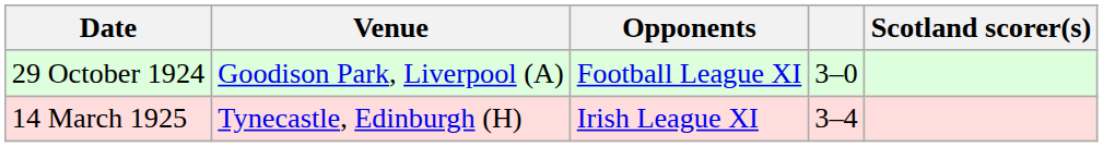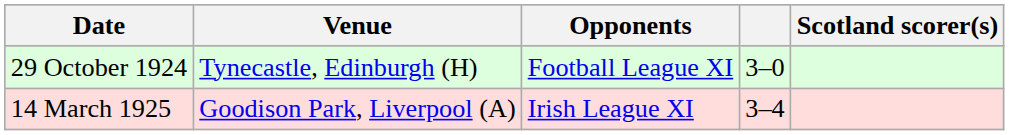 <table class="wikitable">
 <tr>
 <th>Date</th>
 <th>Venue</th>
 <th>Opponents</th>
 <th></th>
 <th>Scotland scorer(s)</th>
 </tr>
 <tr bgcolor=#ddffdd>
 <td>29 October 1924</td>
-<td><a href='#'>Goodison Park</a>, <a href='#'>Liverpool</a> (A)</td>
+<td><a href='#'>Tynecastle</a>, <a href='#'>Edinburgh</a> (H)</td>
 <td> <a href='#'>Football League XI</a></td>
 <td align=center>3–0</td>
 <td></td>
 </tr>
 <tr bgcolor=#ffdddd>
 <td>14 March 1925</td>
-<td><a href='#'>Tynecastle</a>, <a href='#'>Edinburgh</a> (H)</td>
+<td><a href='#'>Goodison Park</a>, <a href='#'>Liverpool</a> (A)</td>
 <td> <a href='#'>Irish League XI</a></td>
 <td align=center>3–4</td>
 <td></td>
 </tr>
 </table>
